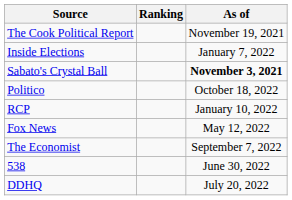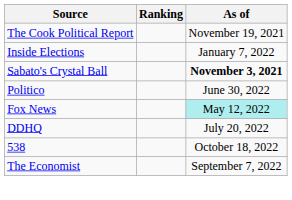 <table class="wikitable" style="text-align:center">
 <tr>
 <th>Source</th>
 <th>Ranking</th>
 <th>As of</th>
 </tr>
 <tr>
 <td align=left><a href='#'>The Cook Political Report</a></td>
 <td></td>
 <td>November 19, 2021</td>
 </tr>
 <tr>
 <td align=left><a href='#'>Inside Elections</a></td>
 <td></td>
 <td>January 7, 2022</td>
 </tr>
 <tr>
 <td align=left><a href='#'>Sabato's Crystal Ball</a></td>
 <td></td>
 <td><strong>November 3, 2021</strong></td>
 </tr>
 <tr>
 <td style="text-align:left;"><a href='#'>Politico</a></td>
 <td></td>
-<td>October 18, 2022</td>
-</tr>
-<tr>
-<td style="text-align:left;"><a href='#'>RCP</a></td>
-<td></td>
-<td>January 10, 2022</td>
+<td>June 30, 2022</td>
 </tr>
 <tr>
 <td align=left><a href='#'>Fox News</a></td>
 <td></td>
-<td>May 12, 2022</td>
+<td style="background: paleturquoise;">May 12, 2022</td>
+</tr>
+<tr>
+<td align="left"><a href='#'>DDHQ</a></td>
+<td></td>
+<td>July 20, 2022</td>
+</tr>
+<tr>
+<td align="left"><a href='#'>538</a></td>
+<td></td>
+<td>October 18, 2022</td>
 </tr>
 <tr>
 <td align="left"><a href='#'>The Economist</a></td>
 <td></td>
 <td>September 7, 2022</td>
 </tr>
-<tr>
-<td align="left"><a href='#'>538</a></td>
-<td></td>
-<td>June 30, 2022</td>
-</tr>
-<tr>
-<td align="left"><a href='#'>DDHQ</a></td>
-<td></td>
-<td>July 20, 2022</td>
-</tr>
 </table>
